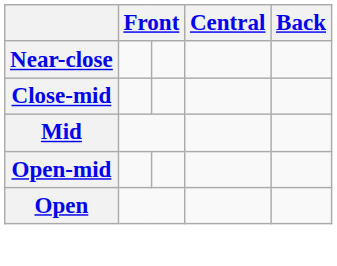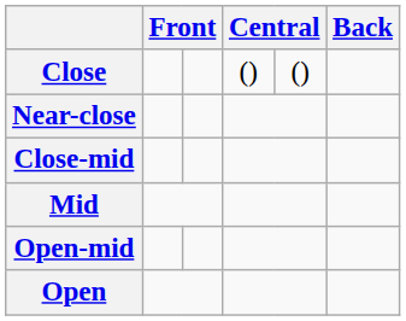 <table class="wikitable" style="text-align:center">
 <tr>
 <th></th>
 <th colspan=2><a href='#'>Front</a></th>
 <th colspan=2><a href='#'>Central</a></th>
 <th><a href='#'>Back</a></th>
+</tr>
+<tr>
+<th><a href='#'>Close</a></th>
+<td></td>
+<td></td>
+<td>()</td>
+<td>()</td>
+<td></td>
 </tr>
 <tr>
 <th><a href='#'>Near-close</a></th>
 <td></td>
 <td></td>
 <td colspan=2></td>
 <td></td>
 </tr>
 <tr>
 <th><a href='#'>Close-mid</a></th>
 <td></td>
 <td></td>
 <td colspan=2></td>
 <td></td>
 </tr>
 <tr>
 <th><a href='#'>Mid</a></th>
 <td colspan=2></td>
 <td colspan=2></td>
 <td></td>
 </tr>
 <tr>
 <th><a href='#'>Open-mid</a></th>
 <td></td>
 <td></td>
 <td colspan=2></td>
 <td></td>
 </tr>
 <tr>
 <th><a href='#'>Open</a></th>
 <td colspan="2"></td>
 <td colspan=2></td>
 <td></td>
 </tr>
 </table>
